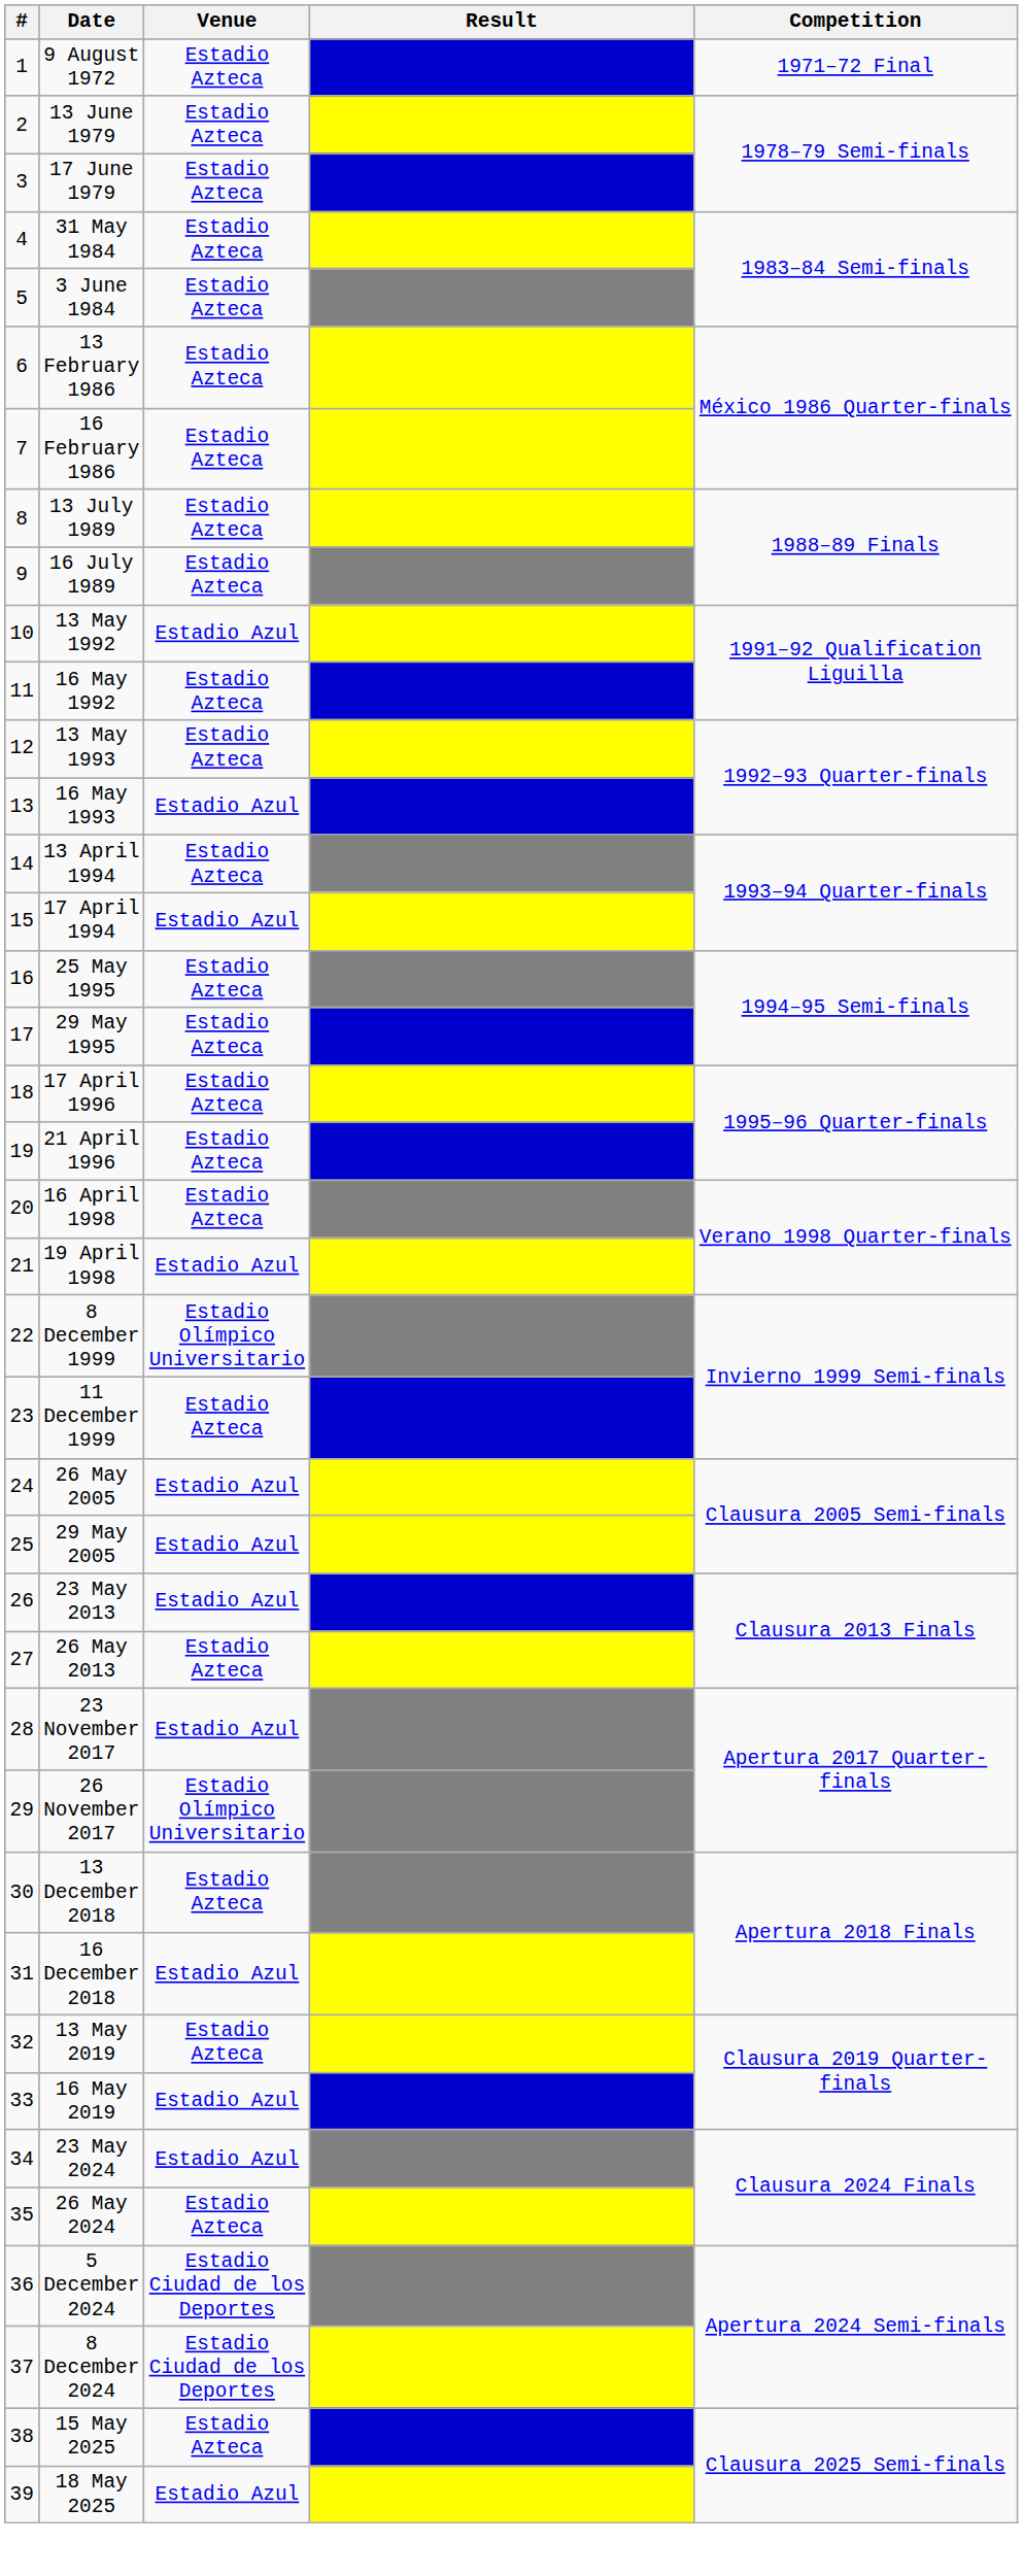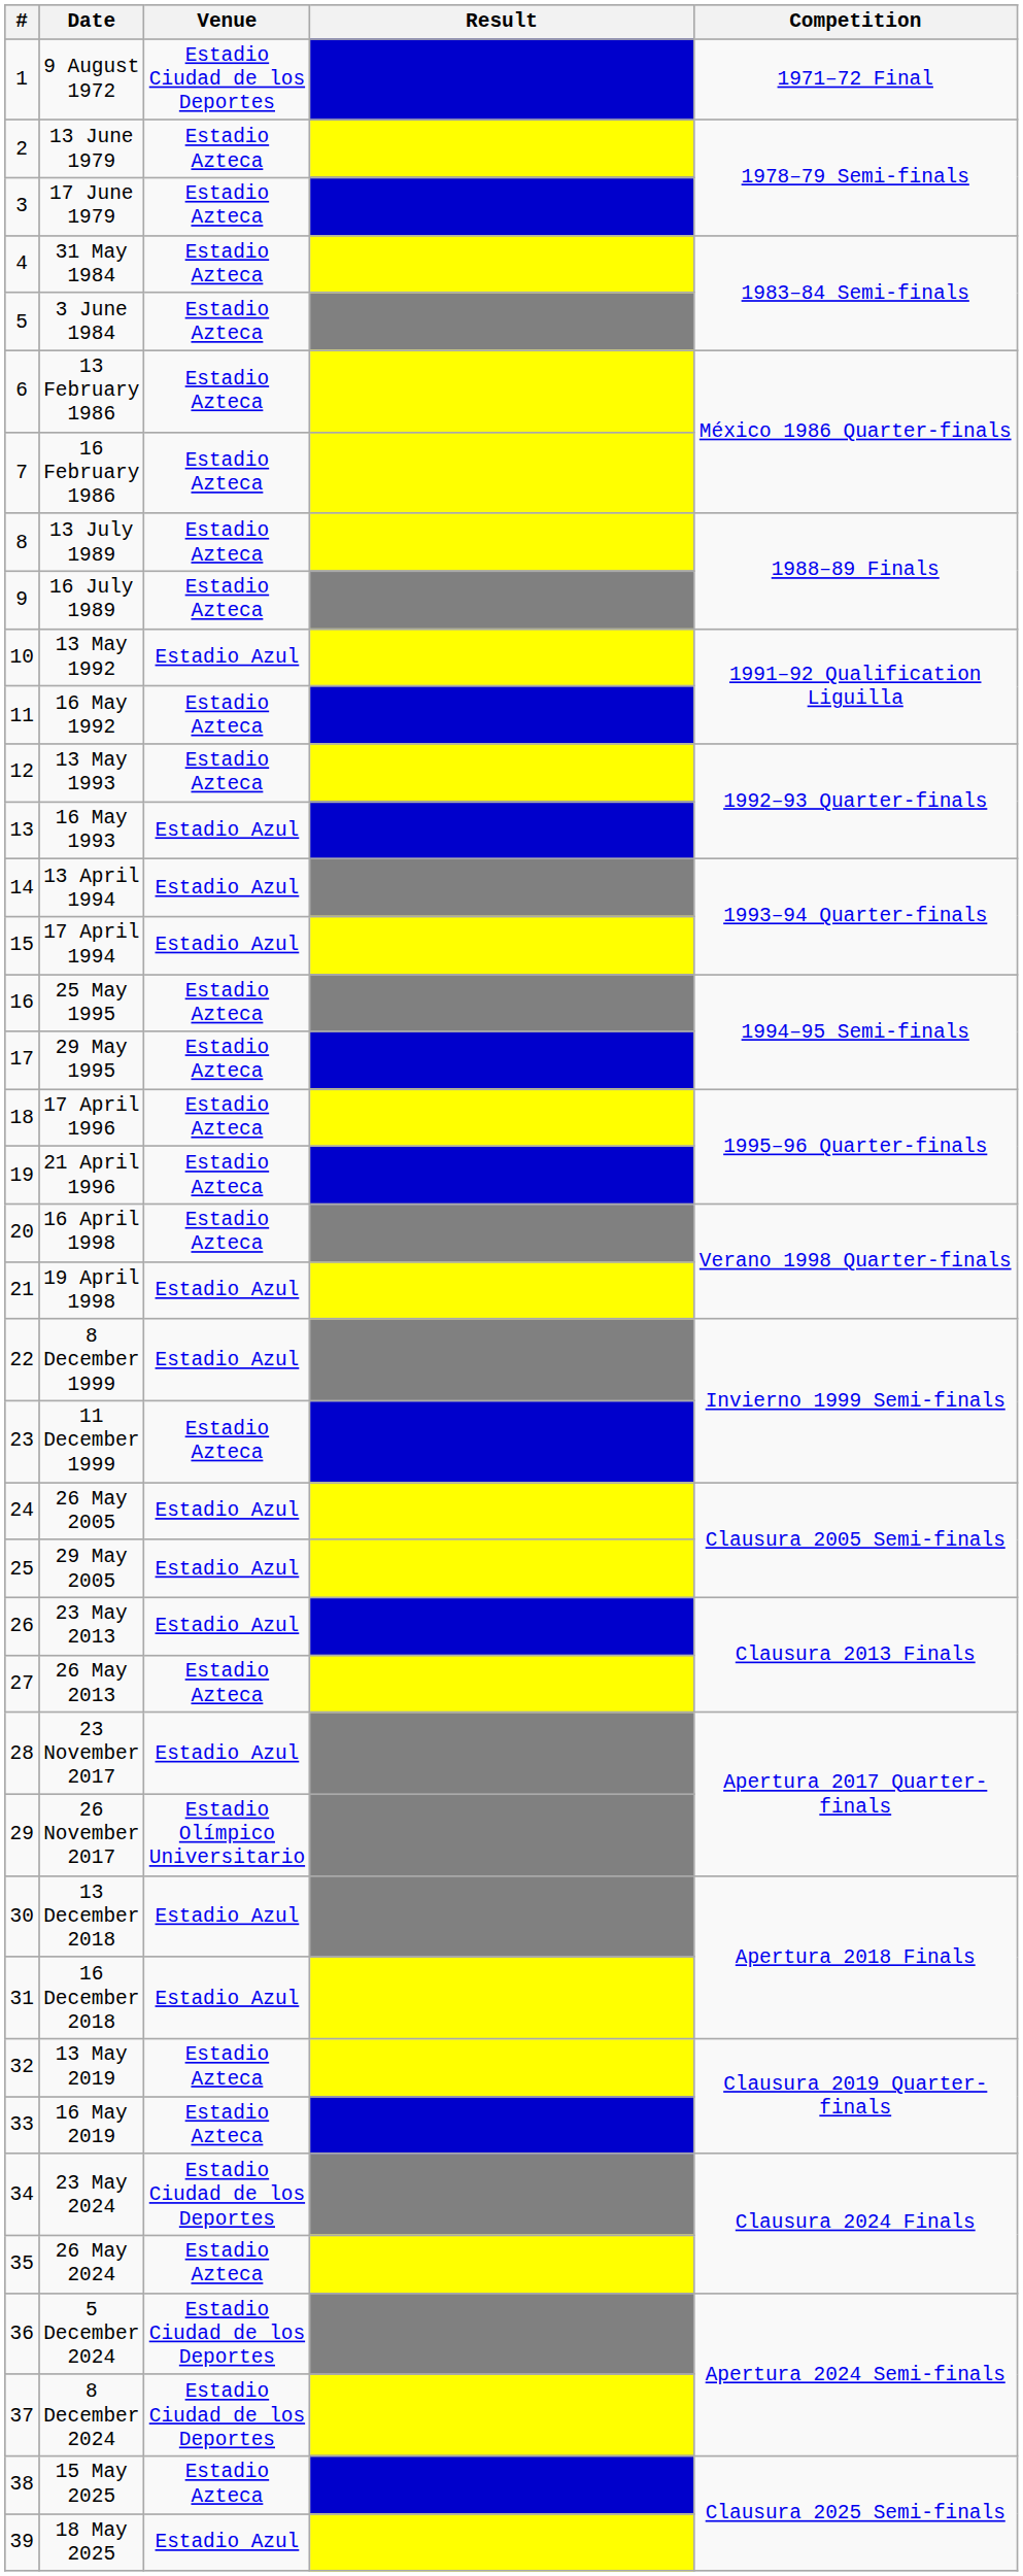 <table class="wikitable" style="font-size:90%;width:95%;text-align:center">
 <tr>
 <th width=2%>#</th>
 <th class="unsortable" style="width:10%;">Date</th>
 <th width=16%>Venue</th>
 <th width=38%>Result</th>
 <th width=32%>Competition</th>
 </tr>
 <tr>
 <td>1</td>
 <td>9 August 1972</td>
-<td><a href='#'>Estadio Azteca</a></td>
+<td><a href='#'>Estadio Ciudad de los Deportes</a></td>
 <td bgcolor=0000CC></td>
 <td><a href='#'>1971–72 Final</a></td>
 </tr>
 <tr>
 <td>2</td>
 <td>13 June 1979</td>
 <td><a href='#'>Estadio Azteca</a></td>
 <td bgcolor=FFFF00></td>
 <td rowspan=2><a href='#'>1978–79 Semi-finals</a></td>
 </tr>
 <tr>
 <td>3</td>
 <td>17 June 1979</td>
 <td><a href='#'>Estadio Azteca</a></td>
 <td bgcolor=0000CC></td>
 </tr>
 <tr>
 <td>4</td>
 <td>31 May 1984</td>
 <td><a href='#'>Estadio Azteca</a></td>
 <td bgcolor=FFFF00></td>
 <td rowspan=2><a href='#'>1983–84 Semi-finals</a></td>
 </tr>
 <tr>
 <td>5</td>
 <td>3 June 1984</td>
 <td><a href='#'>Estadio Azteca</a></td>
 <td bgcolor=808080></td>
 </tr>
 <tr>
 <td>6</td>
 <td>13 February 1986</td>
 <td><a href='#'>Estadio Azteca</a></td>
 <td bgcolor=FFFF00></td>
 <td rowspan=2><a href='#'>México 1986 Quarter-finals</a></td>
 </tr>
 <tr>
 <td>7</td>
 <td>16 February 1986</td>
 <td><a href='#'>Estadio Azteca</a></td>
 <td bgcolor=FFFF00></td>
 </tr>
 <tr>
 <td>8</td>
 <td>13 July 1989</td>
 <td><a href='#'>Estadio Azteca</a></td>
 <td bgcolor=FFFF00></td>
 <td rowspan=2><a href='#'>1988–89 Finals</a></td>
 </tr>
 <tr>
 <td>9</td>
 <td>16 July 1989</td>
 <td><a href='#'>Estadio Azteca</a></td>
 <td bgcolor=808080></td>
 </tr>
 <tr>
 <td>10</td>
 <td>13 May 1992</td>
 <td><a href='#'>Estadio Azul</a></td>
 <td bgcolor=FFFF00></td>
 <td rowspan=2><a href='#'>1991–92 Qualification Liguilla</a></td>
 </tr>
 <tr>
 <td>11</td>
 <td>16 May 1992</td>
 <td><a href='#'>Estadio Azteca</a></td>
 <td bgcolor=0000CC></td>
 </tr>
 <tr>
 <td>12</td>
 <td>13 May 1993</td>
 <td><a href='#'>Estadio Azteca</a></td>
 <td bgcolor=FFFF00></td>
 <td rowspan=2><a href='#'>1992–93 Quarter-finals</a></td>
 </tr>
 <tr>
 <td>13</td>
 <td>16 May 1993</td>
 <td><a href='#'>Estadio Azul</a></td>
 <td bgcolor=0000CC></td>
 </tr>
 <tr>
 <td>14</td>
 <td>13 April 1994</td>
-<td><a href='#'>Estadio Azteca</a></td>
+<td><a href='#'>Estadio Azul</a></td>
 <td bgcolor=808080></td>
 <td rowspan=2><a href='#'>1993–94 Quarter-finals</a></td>
 </tr>
 <tr>
 <td>15</td>
 <td>17 April 1994</td>
 <td><a href='#'>Estadio Azul</a></td>
 <td bgcolor=FFFF00></td>
 </tr>
 <tr>
 <td>16</td>
 <td>25 May 1995</td>
 <td><a href='#'>Estadio Azteca</a></td>
 <td bgcolor=808080></td>
 <td rowspan=2><a href='#'>1994–95 Semi-finals</a></td>
 </tr>
 <tr>
 <td>17</td>
 <td>29 May 1995</td>
 <td><a href='#'>Estadio Azteca</a></td>
 <td bgcolor=0000CC></td>
 </tr>
 <tr>
 <td>18</td>
 <td>17 April 1996</td>
 <td><a href='#'>Estadio Azteca</a></td>
 <td bgcolor=FFFF00></td>
 <td rowspan=2><a href='#'>1995–96 Quarter-finals</a></td>
 </tr>
 <tr>
 <td>19</td>
 <td>21 April 1996</td>
 <td><a href='#'>Estadio Azteca</a></td>
 <td bgcolor=0000CC></td>
 </tr>
 <tr>
 <td>20</td>
 <td>16 April 1998</td>
 <td><a href='#'>Estadio Azteca</a></td>
 <td bgcolor=808080></td>
 <td rowspan=2><a href='#'>Verano 1998 Quarter-finals</a></td>
 </tr>
 <tr>
 <td>21</td>
 <td>19 April 1998</td>
 <td><a href='#'>Estadio Azul</a></td>
 <td bgcolor=FFFF00></td>
 </tr>
 <tr>
 <td>22</td>
 <td>8 December 1999</td>
-<td><a href='#'>Estadio Olímpico Universitario</a></td>
+<td><a href='#'>Estadio Azul</a></td>
 <td bgcolor=808080></td>
 <td rowspan=2><a href='#'>Invierno 1999 Semi-finals</a></td>
 </tr>
 <tr>
 <td>23</td>
 <td>11 December 1999</td>
 <td><a href='#'>Estadio Azteca</a></td>
 <td bgcolor=0000CC></td>
 </tr>
 <tr>
 <td>24</td>
 <td>26 May 2005</td>
 <td><a href='#'>Estadio Azul</a></td>
 <td bgcolor=FFFF00></td>
 <td rowspan=2><a href='#'>Clausura 2005 Semi-finals</a></td>
 </tr>
 <tr>
 <td>25</td>
 <td>29 May 2005</td>
 <td><a href='#'>Estadio Azul</a></td>
 <td bgcolor=FFFF00></td>
 </tr>
 <tr>
 <td>26</td>
 <td>23 May 2013</td>
 <td><a href='#'>Estadio Azul</a></td>
 <td bgcolor=0000CC></td>
 <td rowspan=2><a href='#'>Clausura 2013 Finals</a></td>
 </tr>
 <tr>
 <td>27</td>
 <td>26 May 2013</td>
 <td><a href='#'>Estadio Azteca</a></td>
 <td bgcolor=FFFF00></td>
 </tr>
 <tr>
 <td>28</td>
 <td>23 November 2017</td>
 <td><a href='#'>Estadio Azul</a></td>
 <td bgcolor=808080></td>
 <td rowspan=2><a href='#'>Apertura 2017 Quarter-finals</a></td>
 </tr>
 <tr>
 <td>29</td>
 <td>26 November 2017</td>
 <td><a href='#'>Estadio Olímpico Universitario</a></td>
 <td bgcolor=808080></td>
 </tr>
 <tr>
 <td>30</td>
 <td>13 December 2018</td>
-<td><a href='#'>Estadio Azteca</a></td>
+<td><a href='#'>Estadio Azul</a></td>
 <td bgcolor=808080></td>
 <td rowspan=2><a href='#'>Apertura 2018 Finals</a></td>
 </tr>
 <tr>
 <td>31</td>
 <td>16 December 2018</td>
 <td><a href='#'>Estadio Azul</a></td>
 <td bgcolor=FFFF00></td>
 </tr>
 <tr>
 <td>32</td>
 <td>13 May 2019</td>
 <td><a href='#'>Estadio Azteca</a></td>
 <td bgcolor=FFFF00></td>
 <td rowspan=2><a href='#'>Clausura 2019 Quarter-finals</a></td>
 </tr>
 <tr>
 <td>33</td>
 <td>16 May 2019</td>
-<td><a href='#'>Estadio Azul</a></td>
+<td><a href='#'>Estadio Azteca</a></td>
 <td bgcolor=0000CC></td>
 </tr>
 <tr>
 <td>34</td>
 <td>23 May 2024</td>
-<td><a href='#'>Estadio Azul</a></td>
+<td><a href='#'>Estadio Ciudad de los Deportes</a></td>
 <td bgcolor=808080></td>
 <td rowspan=2><a href='#'>Clausura 2024 Finals</a></td>
 </tr>
 <tr>
 <td>35</td>
 <td>26 May 2024</td>
 <td><a href='#'>Estadio Azteca</a></td>
 <td bgcolor=FFFF00></td>
 </tr>
 <tr>
 <td>36</td>
 <td>5 December 2024</td>
 <td><a href='#'>Estadio Ciudad de los Deportes</a></td>
 <td bgcolor=808080></td>
 <td rowspan=2><a href='#'> Apertura 2024 Semi-finals</a></td>
 </tr>
 <tr>
 <td>37</td>
 <td>8 December 2024</td>
 <td><a href='#'>Estadio Ciudad de los Deportes</a></td>
 <td bgcolor=FFFF00></td>
 </tr>
 <tr>
 <td>38</td>
 <td>15 May 2025</td>
 <td><a href='#'>Estadio Azteca</a></td>
 <td bgcolor=0000CC></td>
 <td rowspan=2><a href='#'>Clausura 2025 Semi-finals</a></td>
 </tr>
 <tr>
 <td>39</td>
 <td>18 May 2025</td>
 <td><a href='#'>Estadio Azul</a></td>
 <td bgcolor=FFFF00></td>
 </tr>
 </table>
